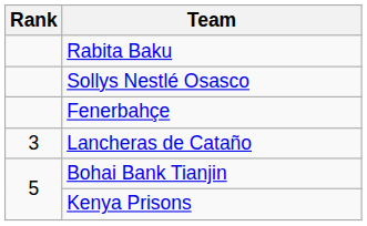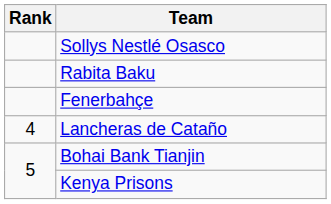 <table class="wikitable" style="text-align: center;">
 <tr>
 <th width=40>Rank</th>
 <th width=240>Team</th>
 </tr>
 <tr align=center>
 <td></td>
-<td style="text-align:left;"> <a href='#'>Rabita Baku</a></td>
+<td style="text-align:left;"> <a href='#'>Sollys Nestlé Osasco</a></td>
 </tr>
 <tr align=center>
 <td></td>
-<td style="text-align:left;"> <a href='#'>Sollys Nestlé Osasco</a></td>
+<td style="text-align:left;"> <a href='#'>Rabita Baku</a></td>
 </tr>
 <tr align=center>
 <td></td>
 <td style="text-align:left;"> <a href='#'>Fenerbahçe</a></td>
 </tr>
 <tr align=center>
-<td>3</td>
+<td>4</td>
 <td style="text-align:left;"> <a href='#'>Lancheras de Cataño</a></td>
 </tr>
 <tr align=center>
 <td rowspan=2>5</td>
 <td style="text-align:left;"> <a href='#'>Bohai Bank Tianjin</a></td>
 </tr>
 <tr align=center>
 <td style="text-align:left;"> <a href='#'>Kenya Prisons</a></td>
 </tr>
 </table>
